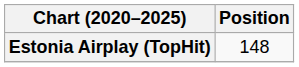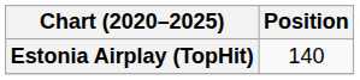 <table class="wikitable plainrowheaders" style="text-align:center">
 <tr>
 <th scope="col">Chart (2020–2025)</th>
 <th scope="col">Position</th>
 </tr>
 <tr>
 <th scope="row">Estonia Airplay (TopHit)</th>
-<td>148</td>
+<td>140</td>
 </tr>
 <tr>
 </tr>
 </table>
